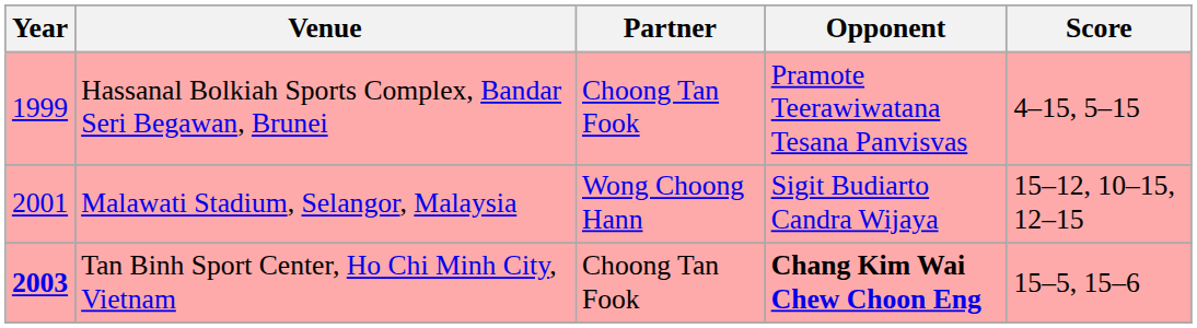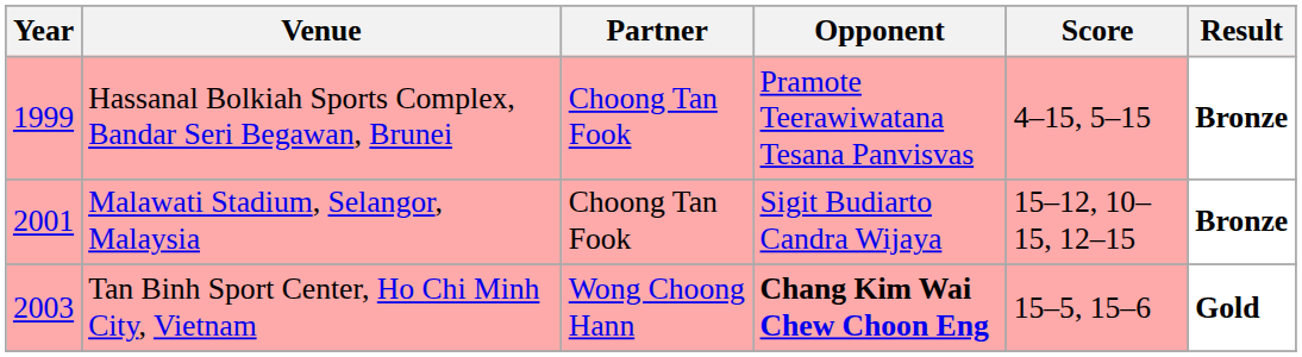 <table class="sortable wikitable" style="font-size: 90%;">
 <tr>
 <th>Year</th>
 <th>Venue</th>
 <th>Partner</th>
 <th>Opponent</th>
 <th>Score</th>
+<th>Result</th>
 </tr>
 <tr style="background:#FFAAAA">
 <td align="center"><a href='#'>1999</a></td>
 <td align="left">Hassanal Bolkiah Sports Complex, <a href='#'>Bandar Seri Begawan</a>, <a href='#'>Brunei</a></td>
 <td align="left"> <a href='#'>Choong Tan Fook</a></td>
 <td align="left"> <a href='#'>Pramote Teerawiwatana</a> <br>  <a href='#'>Tesana Panvisvas</a></td>
 <td align="left">4–15, 5–15</td>
+<td style="text-align:left; background:white"> <strong>Bronze</strong></td>
 </tr>
 <tr style="background:#FFAAAA">
 <td align="center"><a href='#'>2001</a></td>
 <td align="left"><a href='#'>Malawati Stadium</a>, <a href='#'>Selangor</a>, <a href='#'>Malaysia</a></td>
-<td align="left"> <a href='#'>Wong Choong Hann</a></td>
+<td align="left"> Choong Tan Fook</td>
 <td align="left"> <a href='#'>Sigit Budiarto</a> <br>  <a href='#'>Candra Wijaya</a></td>
 <td align="left">15–12, 10–15, 12–15</td>
+<td style="text-align:left; background:white"> <strong>Bronze</strong></td>
 </tr>
 <tr style="background:#FFAAAA">
-<td align="center"><strong><a href='#'>2003</a></strong></td>
+<td align="center"><a href='#'>2003</a></td>
 <td align="left">Tan Binh Sport Center, <a href='#'>Ho Chi Minh City</a>, <a href='#'>Vietnam</a></td>
-<td align="left"> Choong Tan Fook</td>
+<td align="left"> <a href='#'>Wong Choong Hann</a></td>
 <td align="left"><strong> Chang Kim Wai <br>  <a href='#'>Chew Choon Eng</a></strong></td>
 <td align="left">15–5, 15–6</td>
+<td style="text-align:left; background:white"> <strong>Gold</strong></td>
 </tr>
 </table>
